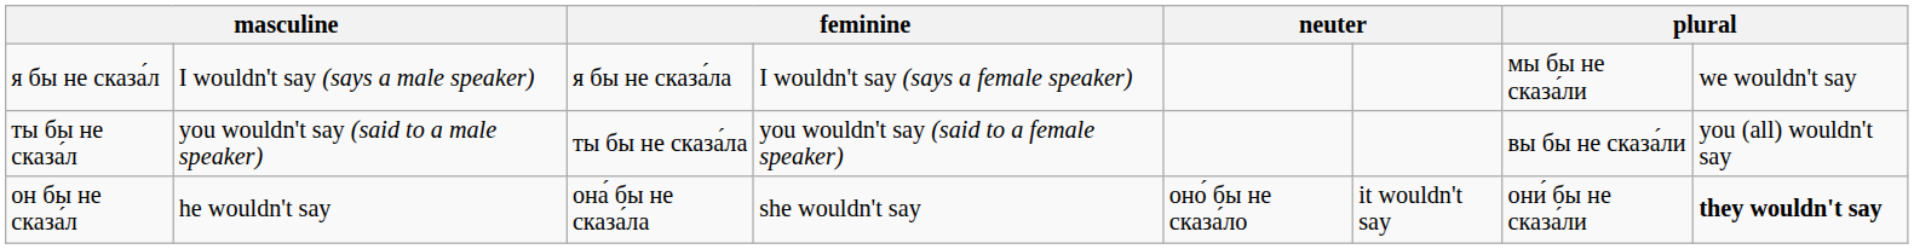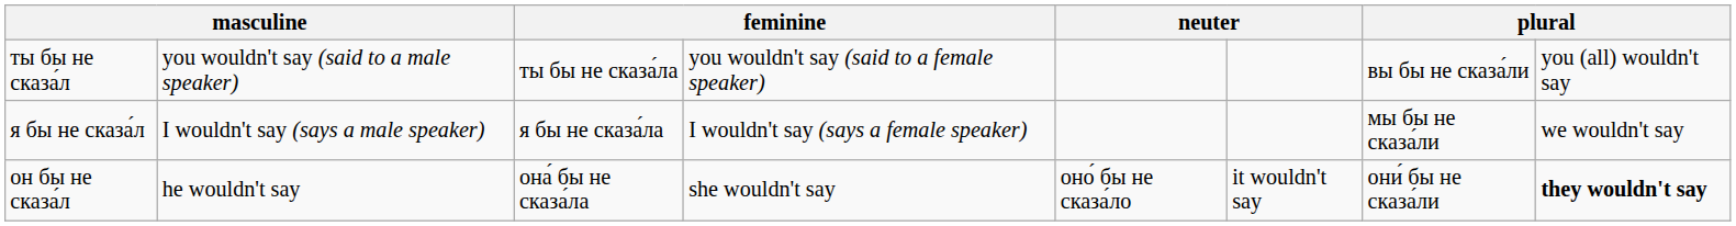 <table class="wikitable">
 <tr>
 <th colspan="2">masculine</th>
 <th colspan="2">feminine</th>
 <th colspan="2">neuter</th>
 <th colspan="2">plural</th>
+</tr>
+<tr>
+<td>ты бы не сказа́<span>л</span></td>
+<td>you wouldn't say <em>(said to a male speaker)</em></td>
+<td>ты бы не сказа́<span>ла</span></td>
+<td>you wouldn't say <em>(said to a female speaker)</em></td>
+<td></td>
+<td></td>
+<td>вы бы не сказа́<span>ли</span></td>
+<td>you (all) wouldn't say</td>
 </tr>
 <tr>
 <td>я бы не сказа́<span>л</span></td>
 <td>I wouldn't say <em>(says a male speaker)</em></td>
 <td>я бы не сказа́<span>ла</span></td>
 <td>I wouldn't say <em>(says a female speaker)</em></td>
 <td></td>
 <td></td>
 <td>мы бы не сказа́<span>ли</span></td>
 <td>we wouldn't say</td>
 </tr>
 <tr>
-<td>ты бы не сказа́<span>л</span></td>
-<td>you wouldn't say <em>(said to a male speaker)</em></td>
-<td>ты бы не сказа́<span>ла</span></td>
-<td>you wouldn't say <em>(said to a female speaker)</em></td>
-<td></td>
-<td></td>
-<td>вы бы не сказа́<span>ли</span></td>
-<td>you (all) wouldn't say</td>
-</tr>
-<tr>
 <td>он бы не сказа́<span>л</span></td>
 <td>he wouldn't say</td>
 <td>она́ бы не сказа́<span>ла</span></td>
 <td>she wouldn't say</td>
 <td>оно́ бы не сказа́<span>ло</span></td>
 <td>it wouldn't say</td>
 <td>они́ бы не сказа́<span>ли</span></td>
 <td><strong>they wouldn't say</strong></td>
 </tr>
 </table>
